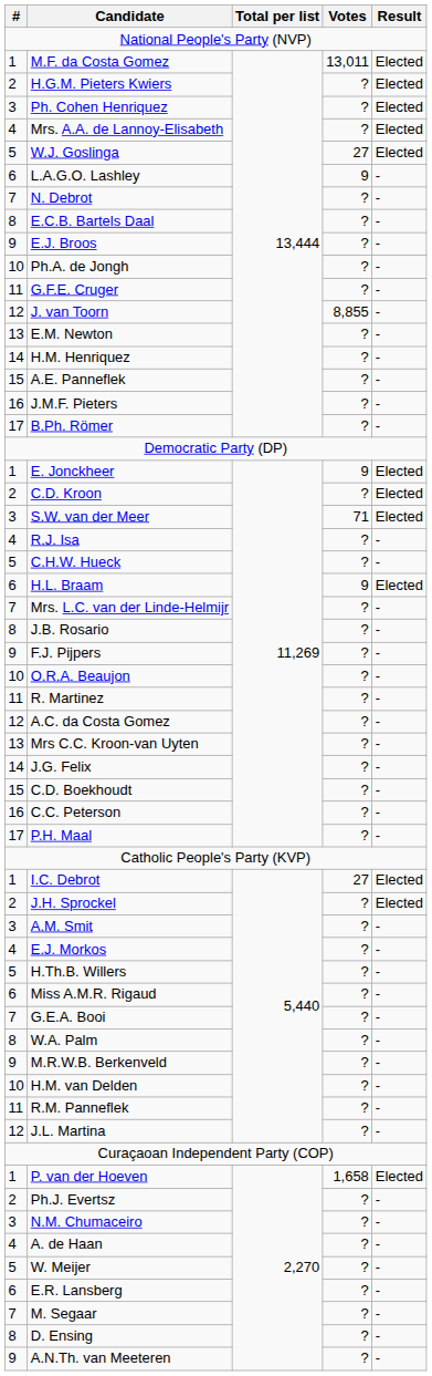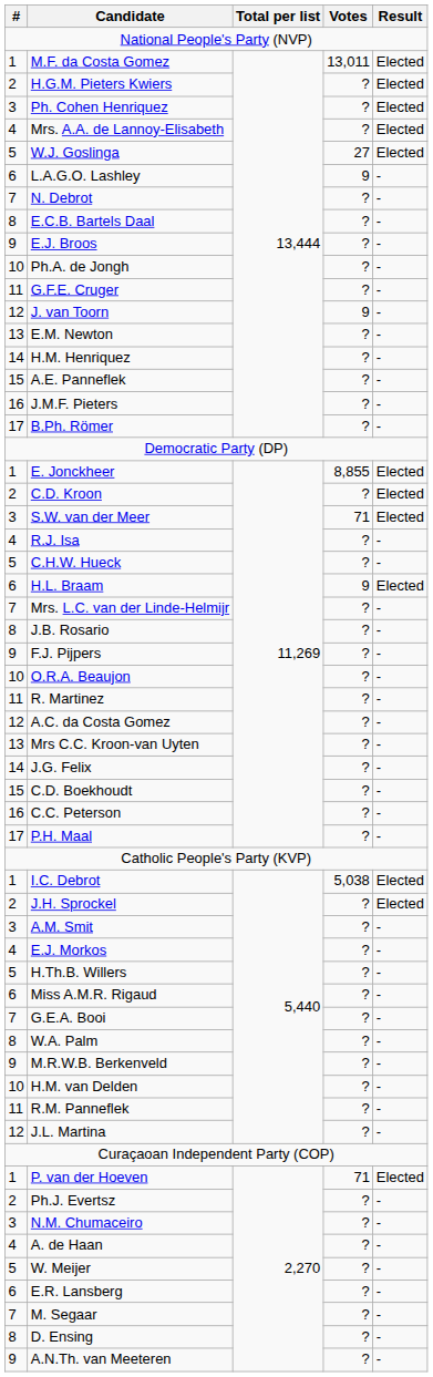 <table class="wikitable">
 <tr>
 <th>#</th>
 <th>Candidate</th>
 <th>Total per list</th>
 <th>Votes</th>
 <th>Result</th>
 </tr>
 <tr>
 <td Colspan = "5" style="text-align:center;"><a href='#'>National People's Party</a> (NVP)</td>
 </tr>
 <tr>
 <td>1</td>
 <td><a href='#'>M.F. da Costa Gomez</a></td>
 <td Rowspan="17" style="text-align:right">13,444</td>
 <td style="text-align:right">13,011</td>
 <td>Elected</td>
 </tr>
 <tr>
 <td>2</td>
 <td><a href='#'>H.G.M. Pieters Kwiers</a></td>
 <td style="text-align:right">?</td>
 <td>Elected</td>
 </tr>
 <tr>
 <td>3</td>
 <td><a href='#'>Ph. Cohen Henriquez</a></td>
 <td style="text-align:right">?</td>
 <td>Elected</td>
 </tr>
 <tr>
 <td>4</td>
 <td>Mrs. <a href='#'>A.A. de Lannoy-Elisabeth</a></td>
 <td style="text-align:right">?</td>
 <td>Elected</td>
 </tr>
 <tr>
 <td>5</td>
 <td><a href='#'>W.J. Goslinga</a></td>
 <td style="text-align:right">27</td>
 <td>Elected</td>
 </tr>
 <tr>
 <td>6</td>
 <td>L.A.G.O. Lashley</td>
 <td style="text-align:right">9</td>
 <td>-</td>
 </tr>
 <tr>
 <td>7</td>
 <td><a href='#'>N. Debrot</a></td>
 <td style="text-align:right">?</td>
 <td>-</td>
 </tr>
 <tr>
 <td>8</td>
 <td><a href='#'>E.C.B. Bartels Daal</a></td>
 <td style="text-align:right">?</td>
 <td>-</td>
 </tr>
 <tr>
 <td>9</td>
 <td><a href='#'>E.J. Broos</a></td>
 <td style="text-align:right">?</td>
 <td>-</td>
 </tr>
 <tr>
 <td>10</td>
 <td>Ph.A. de Jongh</td>
 <td style="text-align:right">?</td>
 <td>-</td>
 </tr>
 <tr>
 <td>11</td>
 <td><a href='#'>G.F.E. Cruger</a></td>
 <td style="text-align:right">?</td>
 <td>-</td>
 </tr>
 <tr>
 <td>12</td>
 <td><a href='#'>J. van Toorn</a></td>
-<td style="text-align:right">8,855</td>
+<td style="text-align:right">9</td>
 <td>-</td>
 </tr>
 <tr>
 <td>13</td>
 <td>E.M. Newton</td>
 <td style="text-align:right">?</td>
 <td>-</td>
 </tr>
 <tr>
 <td>14</td>
 <td>H.M. Henriquez</td>
 <td style="text-align:right">?</td>
 <td>-</td>
 </tr>
 <tr>
 <td>15</td>
 <td>A.E. Panneflek</td>
 <td style="text-align:right">?</td>
 <td>-</td>
 </tr>
 <tr>
 <td>16</td>
 <td>J.M.F. Pieters</td>
 <td style="text-align:right">?</td>
 <td>-</td>
 </tr>
 <tr>
 <td>17</td>
 <td><a href='#'>B.Ph. Römer</a></td>
 <td style="text-align:right">?</td>
 <td>-</td>
 </tr>
 <tr>
 <td Colspan = "5" style="text-align:center;"><a href='#'>Democratic Party</a> (DP)</td>
 </tr>
 <tr>
 <td>1</td>
 <td><a href='#'>E. Jonckheer</a></td>
 <td Rowspan="17" style="text-align:right">11,269</td>
-<td style="text-align:right">9</td>
+<td style="text-align:right">8,855</td>
 <td>Elected</td>
 </tr>
 <tr>
 <td>2</td>
 <td><a href='#'>C.D. Kroon</a></td>
 <td style="text-align:right">?</td>
 <td>Elected</td>
 </tr>
 <tr>
 <td>3</td>
 <td><a href='#'>S.W. van der Meer</a></td>
 <td style="text-align:right">71</td>
 <td>Elected</td>
 </tr>
 <tr>
 <td>4</td>
 <td><a href='#'>R.J. Isa</a></td>
 <td style="text-align:right">?</td>
 <td>-</td>
 </tr>
 <tr>
 <td>5</td>
 <td><a href='#'>C.H.W. Hueck</a></td>
 <td style="text-align:right">?</td>
 <td>-</td>
 </tr>
 <tr>
 <td>6</td>
 <td><a href='#'>H.L. Braam</a></td>
 <td style="text-align:right">9</td>
 <td>Elected</td>
 </tr>
 <tr>
 <td>7</td>
 <td>Mrs. <a href='#'>L.C. van der Linde-Helmijr</a></td>
 <td style="text-align:right">?</td>
 <td>-</td>
 </tr>
 <tr>
 <td>8</td>
 <td>J.B. Rosario</td>
 <td style="text-align:right">?</td>
 <td>-</td>
 </tr>
 <tr>
 <td>9</td>
 <td>F.J. Pijpers</td>
 <td style="text-align:right">?</td>
 <td>-</td>
 </tr>
 <tr>
 <td>10</td>
 <td><a href='#'>O.R.A. Beaujon</a></td>
 <td style="text-align:right">?</td>
 <td>-</td>
 </tr>
 <tr>
 <td>11</td>
 <td>R. Martinez</td>
 <td style="text-align:right">?</td>
 <td>-</td>
 </tr>
 <tr>
 <td>12</td>
 <td>A.C. da Costa Gomez</td>
 <td style="text-align:right">?</td>
 <td>-</td>
 </tr>
 <tr>
 <td>13</td>
 <td>Mrs C.C. Kroon-van Uyten</td>
 <td style="text-align:right">?</td>
 <td>-</td>
 </tr>
 <tr>
 <td>14</td>
 <td>J.G. Felix</td>
 <td style="text-align:right">?</td>
 <td>-</td>
 </tr>
 <tr>
 <td>15</td>
 <td>C.D. Boekhoudt</td>
 <td style="text-align:right">?</td>
 <td>-</td>
 </tr>
 <tr>
 <td>16</td>
 <td>C.C. Peterson</td>
 <td style="text-align:right">?</td>
 <td>-</td>
 </tr>
 <tr>
 <td>17</td>
 <td><a href='#'>P.H. Maal</a></td>
 <td style="text-align:right">?</td>
 <td>-</td>
 </tr>
 <tr>
 <td Colspan = "5" style="text-align:center;">Catholic People's Party (KVP)</td>
 </tr>
 <tr>
 <td>1</td>
 <td><a href='#'>I.C. Debrot</a></td>
 <td Rowspan="12" style="text-align:right">5,440</td>
-<td style="text-align:right">27</td>
+<td style="text-align:right">5,038</td>
 <td>Elected</td>
 </tr>
 <tr>
 <td>2</td>
 <td><a href='#'>J.H. Sprockel</a></td>
 <td style="text-align:right">?</td>
 <td>Elected</td>
 </tr>
 <tr>
 <td>3</td>
 <td><a href='#'>A.M. Smit</a></td>
 <td style="text-align:right">?</td>
 <td>-</td>
 </tr>
 <tr>
 <td>4</td>
 <td><a href='#'>E.J. Morkos</a></td>
 <td style="text-align:right">?</td>
 <td>-</td>
 </tr>
 <tr>
 <td>5</td>
 <td>H.Th.B. Willers</td>
 <td style="text-align:right">?</td>
 <td>-</td>
 </tr>
 <tr>
 <td>6</td>
 <td>Miss A.M.R. Rigaud</td>
 <td style="text-align:right">?</td>
 <td>-</td>
 </tr>
 <tr>
 <td>7</td>
 <td>G.E.A. Booi</td>
 <td style="text-align:right">?</td>
 <td>-</td>
 </tr>
 <tr>
 <td>8</td>
 <td>W.A. Palm</td>
 <td style="text-align:right">?</td>
 <td>-</td>
 </tr>
 <tr>
 <td>9</td>
 <td>M.R.W.B. Berkenveld</td>
 <td style="text-align:right">?</td>
 <td>-</td>
 </tr>
 <tr>
 <td>10</td>
 <td>H.M. van Delden</td>
 <td style="text-align:right">?</td>
 <td>-</td>
 </tr>
 <tr>
 <td>11</td>
 <td>R.M. Panneflek</td>
 <td style="text-align:right">?</td>
 <td>-</td>
 </tr>
 <tr>
 <td>12</td>
 <td>J.L. Martina</td>
 <td style="text-align:right">?</td>
 <td>-</td>
 </tr>
 <tr>
 <td Colspan = "5" style="text-align:center;">Curaçaoan Independent Party (COP)</td>
 </tr>
 <tr>
 <td>1</td>
 <td><a href='#'>P. van der Hoeven</a></td>
 <td Rowspan="9" style="text-align:right">2,270</td>
-<td style="text-align:right">1,658</td>
+<td style="text-align:right">71</td>
 <td>Elected</td>
 </tr>
 <tr>
 <td>2</td>
 <td>Ph.J. Evertsz</td>
 <td style="text-align:right">?</td>
 <td>-</td>
 </tr>
 <tr>
 <td>3</td>
 <td><a href='#'>N.M. Chumaceiro</a></td>
 <td style="text-align:right">?</td>
 <td>-</td>
 </tr>
 <tr>
 <td>4</td>
 <td>A. de Haan</td>
 <td style="text-align:right">?</td>
 <td>-</td>
 </tr>
 <tr>
 <td>5</td>
 <td>W. Meijer</td>
 <td style="text-align:right">?</td>
 <td>-</td>
 </tr>
 <tr>
 <td>6</td>
 <td>E.R. Lansberg</td>
 <td style="text-align:right">?</td>
 <td>-</td>
 </tr>
 <tr>
 <td>7</td>
 <td>M. Segaar</td>
 <td style="text-align:right">?</td>
 <td>-</td>
 </tr>
 <tr>
 <td>8</td>
 <td>D. Ensing</td>
 <td style="text-align:right">?</td>
 <td>-</td>
 </tr>
 <tr>
 <td>9</td>
 <td>A.N.Th. van Meeteren</td>
 <td style="text-align:right">?</td>
 <td>-</td>
 </tr>
 </table>
